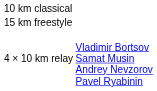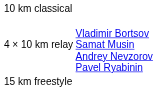 <table>
 <tr>
 <td>10 km classical<br></td>
-<td></td>
-<td></td>
-<td></td>
-</tr>
-<tr>
-<td>15 km freestyle<br></td>
 <td></td>
 <td></td>
 <td></td>
 </tr>
 <tr>
 <td>4 × 10 km relay</td>
 <td><br><a href='#'>Vladimir Bortsov</a><br><a href='#'>Samat Musin</a><br><a href='#'>Andrey Nevzorov</a><br><a href='#'>Pavel Ryabinin</a></td>
 <td valign=top></td>
 <td valign=top></td>
 </tr>
+<tr>
+<td>15 km freestyle<br></td>
+<td></td>
+<td></td>
+<td></td>
+</tr>
 </table>
